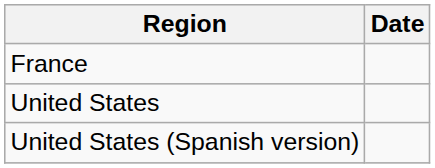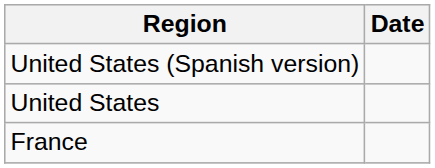 <table class="wikitable">
 <tr>
 <th>Region</th>
 <th>Date</th>
 </tr>
 <tr>
-<td>France</td>
+<td>United States (Spanish version)</td>
 <td></td>
 </tr>
 <tr>
 <td>United States</td>
 <td></td>
 </tr>
 <tr>
-<td>United States (Spanish version)</td>
+<td>France</td>
 <td></td>
 </tr>
 </table>
